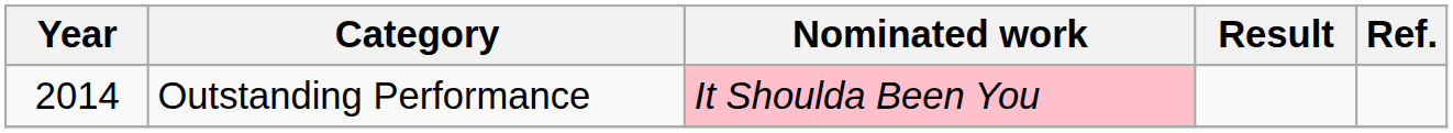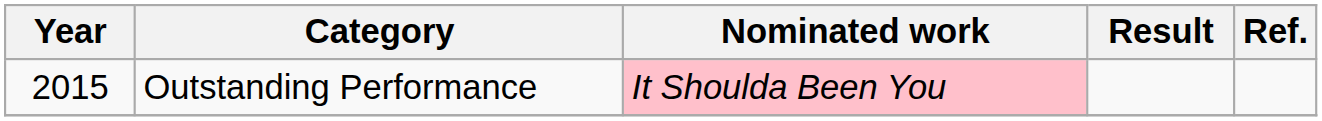 <table class=wikitable>
 <tr>
 <th scope="col" style="width:5em;">Year</th>
 <th scope="col" style="width:26em;">Category</th>
 <th scope="col" style="width:25em;">Nominated work</th>
 <th scope="col" style="width:5em;">Result</th>
 <th>Ref.</th>
 </tr>
 <tr>
-<td style="text-align:center;">2014</td>
+<td style="text-align:center;">2015</td>
 <td>Outstanding Performance</td>
 <td style="background: pink;"><em>It Shoulda Been You</em></td>
 <td></td>
 <td></td>
 </tr>
 <tr>
 </tr>
 </table>
